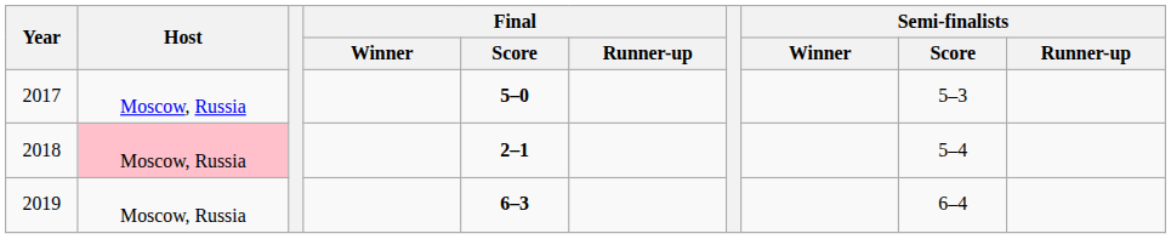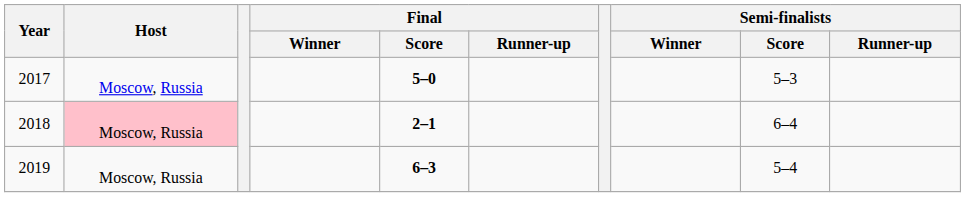 <table class=wikitable style="font-size:90%; text-align:center;">
 <tr>
 <th rowspan=2 width=50>Year</th>
 <th rowspan=2 width=165>Host</th>
 <th width=5 rowspan=5></th>
 <th colspan=3>Final</th>
 <th width=5 rowspan=5></th>
 <th colspan=3>Semi-finalists</th>
 </tr>
 <tr>
 <th width=120>Winner</th>
 <th width=80>Score</th>
 <th width=120>Runner-up</th>
 <th width=120>Winner</th>
 <th width=80>Score</th>
 <th width=120>Runner-up</th>
 </tr>
 <tr>
 <td>2017</td>
 <td><br> <a href='#'>Moscow</a>, <a href='#'>Russia</a></td>
 <td><strong></strong></td>
 <td><strong>5–0</strong></td>
 <td></td>
 <td width=116></td>
 <td>5–3</td>
 <td width=116></td>
 </tr>
 <tr>
 <td>2018</td>
 <td style="background: pink;"><br> Moscow, Russia</td>
 <td><strong></strong></td>
 <td><strong>2–1</strong></td>
 <td></td>
 <td width=116></td>
-<td>5–4</td>
+<td>6–4</td>
 <td width=116></td>
 </tr>
 <tr>
 <td>2019</td>
 <td><br> Moscow, Russia</td>
 <td><strong></strong></td>
 <td><strong>6–3</strong></td>
 <td></td>
 <td width=116></td>
-<td>6–4</td>
+<td>5–4</td>
 <td width=116></td>
 </tr>
 <tr>
 </tr>
 </table>
